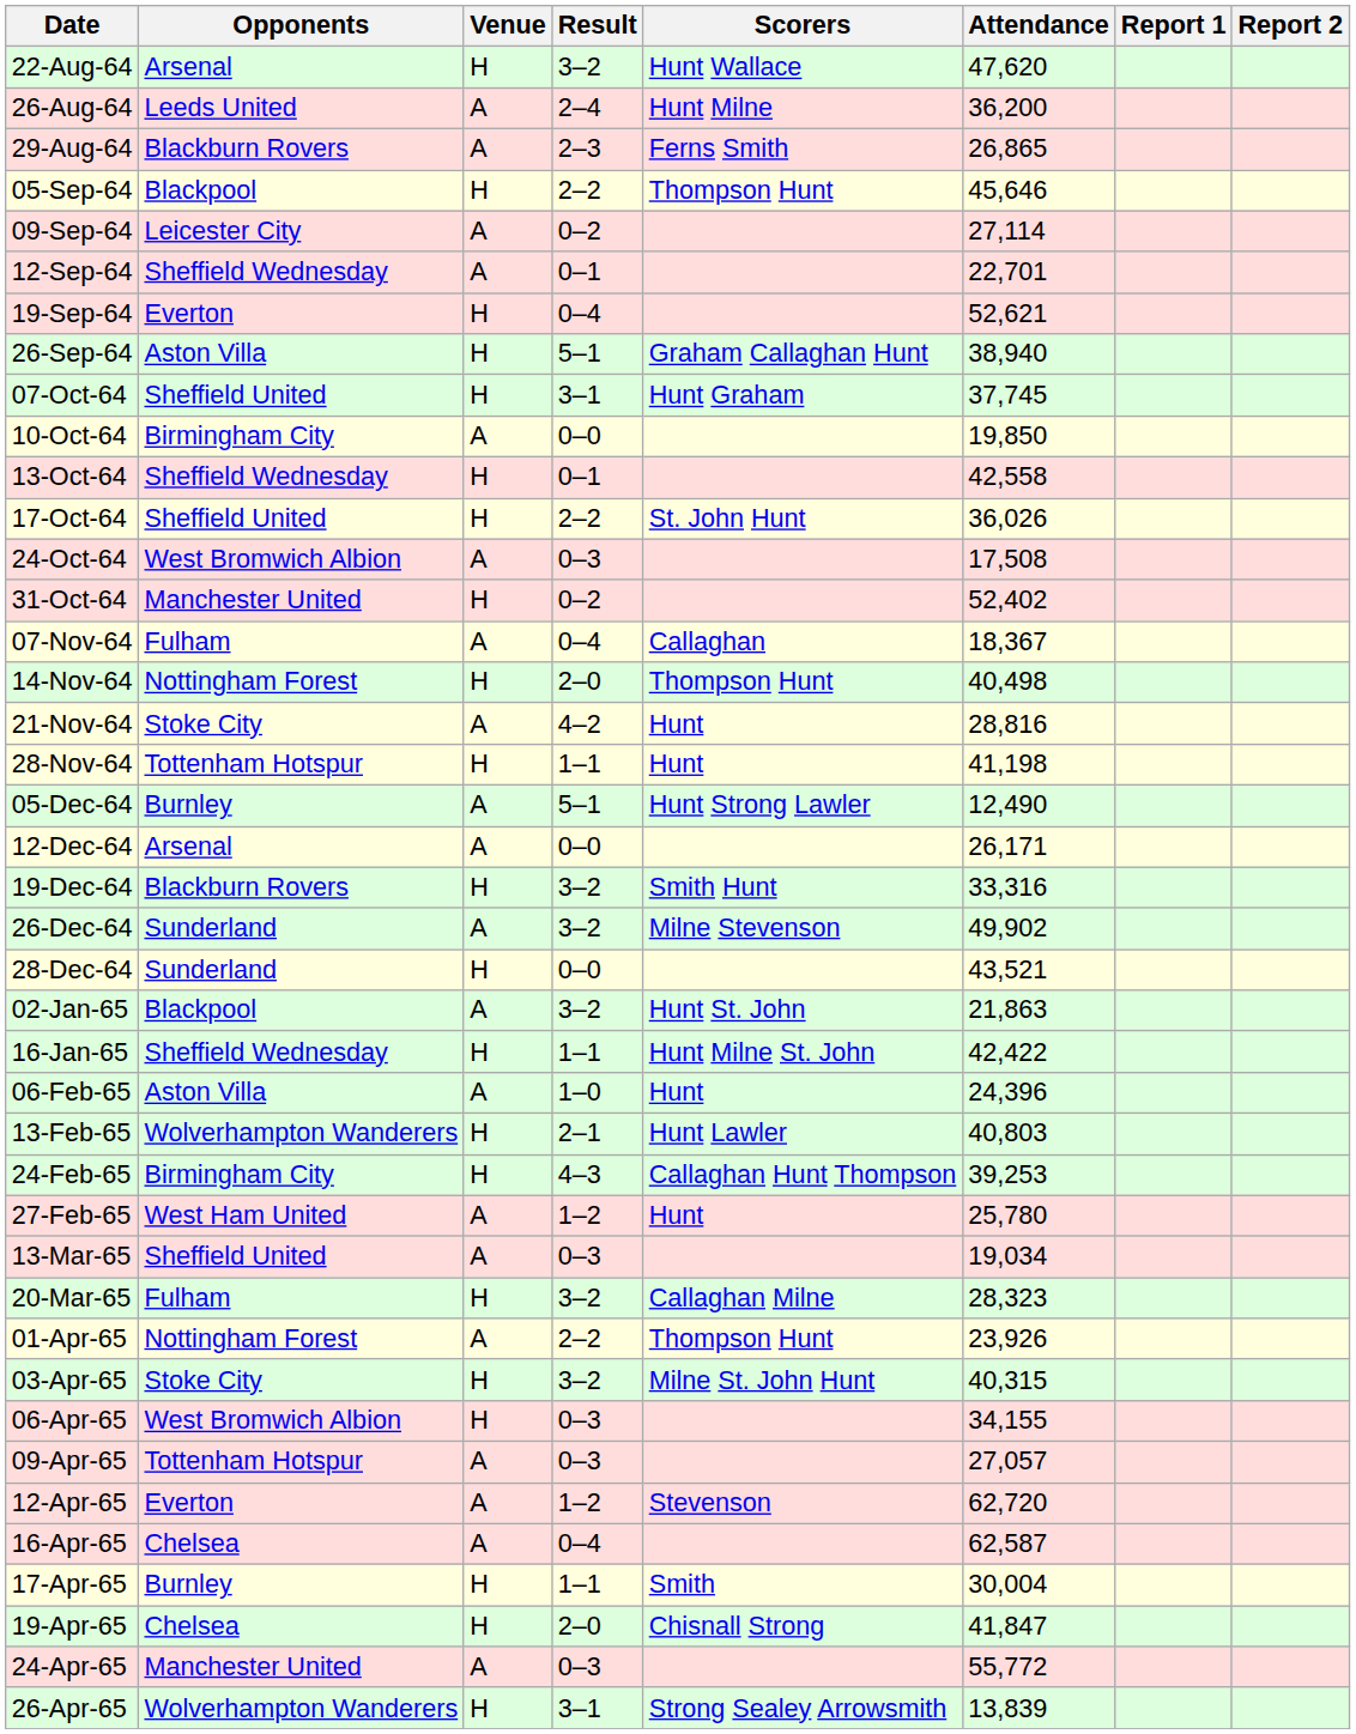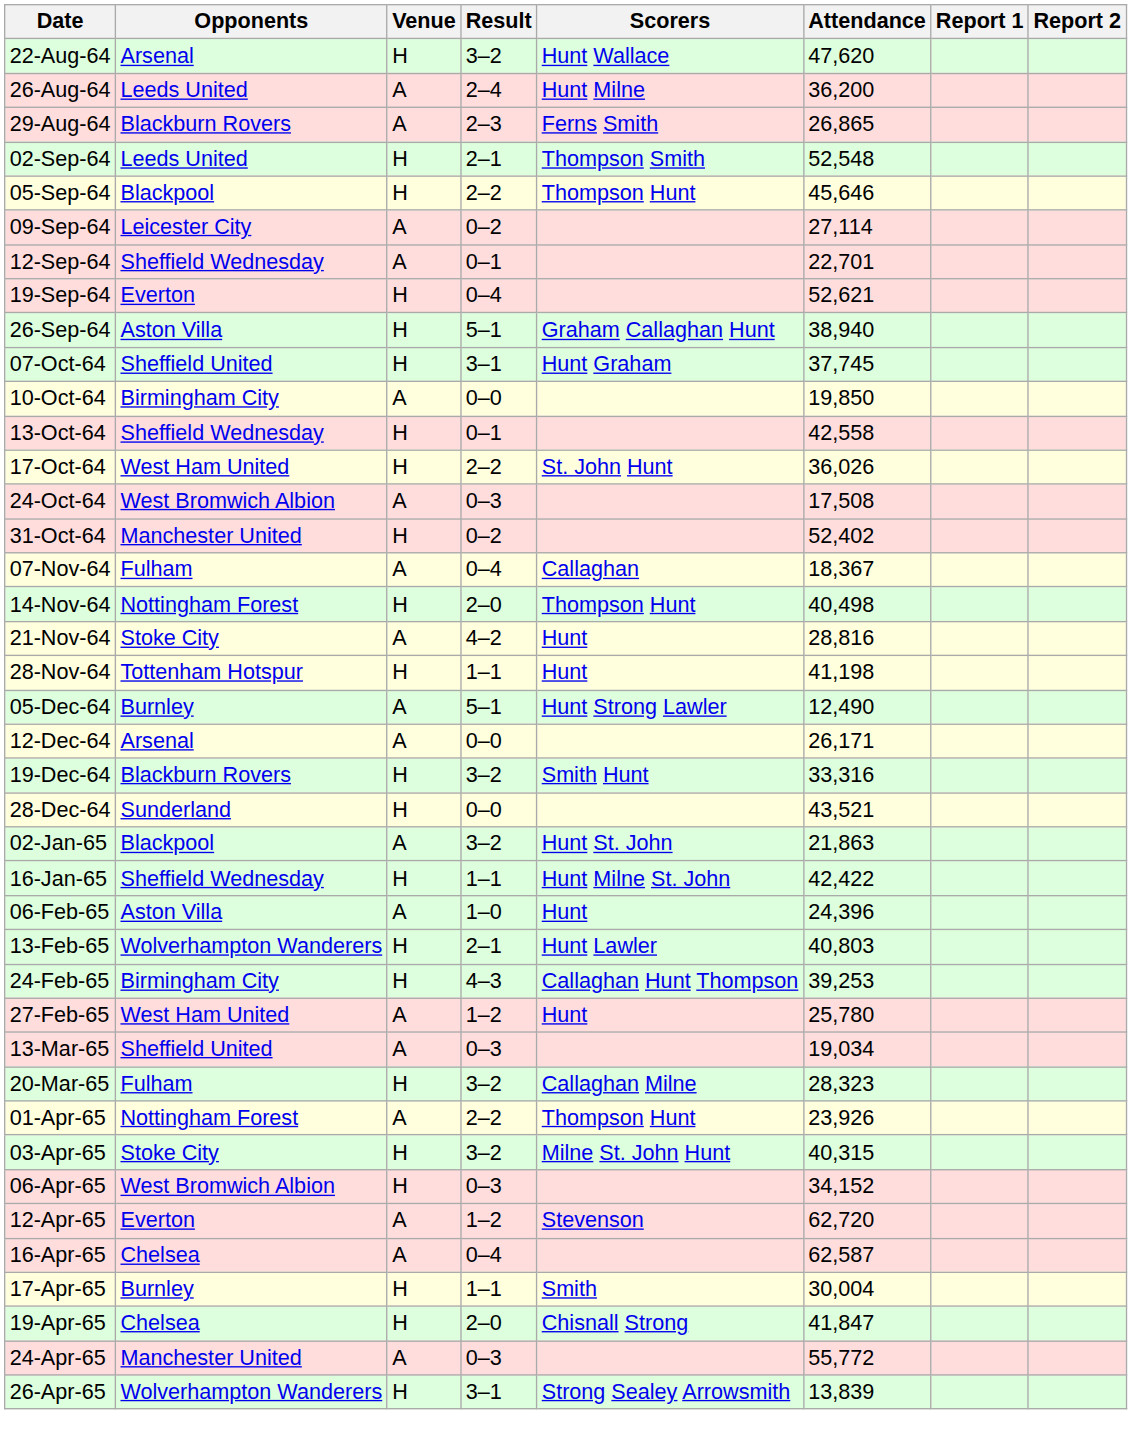 <table class=wikitable>
 <tr>
 <th>Date</th>
 <th>Opponents</th>
 <th>Venue</th>
 <th>Result</th>
 <th>Scorers</th>
 <th>Attendance</th>
 <th>Report 1</th>
 <th>Report 2</th>
 </tr>
 <tr bgcolor="#ddffdd">
 <td>22-Aug-64</td>
 <td><a href='#'>Arsenal</a></td>
 <td>H</td>
 <td>3–2</td>
 <td><a href='#'>Hunt</a>  <a href='#'>Wallace</a> </td>
 <td>47,620</td>
 <td></td>
 <td></td>
 </tr>
 <tr bgcolor="#ffdddd">
 <td>26-Aug-64</td>
 <td><a href='#'>Leeds United</a></td>
 <td>A</td>
 <td>2–4</td>
 <td><a href='#'>Hunt</a>  <a href='#'>Milne</a> </td>
 <td>36,200</td>
 <td></td>
 <td></td>
 </tr>
 <tr bgcolor="#ffdddd">
 <td>29-Aug-64</td>
 <td><a href='#'>Blackburn Rovers</a></td>
 <td>A</td>
 <td>2–3</td>
 <td><a href='#'>Ferns</a>  <a href='#'>Smith</a> </td>
 <td>26,865</td>
+<td></td>
+<td></td>
+</tr>
+<tr bgcolor="#ddffdd">
+<td>02-Sep-64</td>
+<td><a href='#'>Leeds United</a></td>
+<td>H</td>
+<td>2–1</td>
+<td><a href='#'>Thompson</a>  <a href='#'>Smith</a> </td>
+<td>52,548</td>
 <td></td>
 <td></td>
 </tr>
 <tr bgcolor="#ffffdd">
 <td>05-Sep-64</td>
 <td><a href='#'>Blackpool</a></td>
 <td>H</td>
 <td>2–2</td>
 <td><a href='#'>Thompson</a>  <a href='#'>Hunt</a> </td>
 <td>45,646</td>
 <td></td>
 <td></td>
 </tr>
 <tr bgcolor="#ffdddd">
 <td>09-Sep-64</td>
 <td><a href='#'>Leicester City</a></td>
 <td>A</td>
 <td>0–2</td>
 <td></td>
 <td>27,114</td>
 <td></td>
 <td></td>
 </tr>
 <tr bgcolor="#ffdddd">
 <td>12-Sep-64</td>
 <td><a href='#'>Sheffield Wednesday</a></td>
 <td>A</td>
 <td>0–1</td>
 <td></td>
 <td>22,701</td>
 <td></td>
 <td></td>
 </tr>
 <tr bgcolor="#ffdddd">
 <td>19-Sep-64</td>
 <td><a href='#'>Everton</a></td>
 <td>H</td>
 <td>0–4</td>
 <td></td>
 <td>52,621</td>
 <td></td>
 <td></td>
 </tr>
 <tr bgcolor="#ddffdd">
 <td>26-Sep-64</td>
 <td><a href='#'>Aston Villa</a></td>
 <td>H</td>
 <td>5–1</td>
 <td><a href='#'>Graham</a>  <a href='#'>Callaghan</a>  <a href='#'>Hunt</a> </td>
 <td>38,940</td>
 <td></td>
 <td></td>
 </tr>
 <tr bgcolor="#ddffdd">
 <td>07-Oct-64</td>
 <td><a href='#'>Sheffield United</a></td>
 <td>H</td>
 <td>3–1</td>
 <td><a href='#'>Hunt</a>  <a href='#'>Graham</a> </td>
 <td>37,745</td>
 <td></td>
 <td></td>
 </tr>
 <tr bgcolor="#ffffdd">
 <td>10-Oct-64</td>
 <td><a href='#'>Birmingham City</a></td>
 <td>A</td>
 <td>0–0</td>
 <td></td>
 <td>19,850</td>
 <td></td>
 <td></td>
 </tr>
 <tr bgcolor="#ffdddd">
 <td>13-Oct-64</td>
 <td><a href='#'>Sheffield Wednesday</a></td>
 <td>H</td>
 <td>0–1</td>
 <td></td>
 <td>42,558</td>
 <td></td>
 <td></td>
 </tr>
 <tr bgcolor="#ffffdd">
 <td>17-Oct-64</td>
-<td><a href='#'>Sheffield United</a></td>
+<td><a href='#'>West Ham United</a></td>
 <td>H</td>
 <td>2–2</td>
 <td><a href='#'>St. John</a>  <a href='#'>Hunt</a> </td>
 <td>36,026</td>
 <td></td>
 <td></td>
 </tr>
 <tr bgcolor="#ffdddd">
 <td>24-Oct-64</td>
 <td><a href='#'>West Bromwich Albion</a></td>
 <td>A</td>
 <td>0–3</td>
 <td></td>
 <td>17,508</td>
 <td></td>
 <td></td>
 </tr>
 <tr bgcolor="#ffdddd">
 <td>31-Oct-64</td>
 <td><a href='#'>Manchester United</a></td>
 <td>H</td>
 <td>0–2</td>
 <td></td>
 <td>52,402</td>
 <td></td>
 <td></td>
 </tr>
 <tr bgcolor="#ffffdd">
 <td>07-Nov-64</td>
 <td><a href='#'>Fulham</a></td>
 <td>A</td>
 <td>0–4</td>
 <td><a href='#'>Callaghan</a> </td>
 <td>18,367</td>
 <td></td>
 <td></td>
 </tr>
 <tr bgcolor="#ddffdd">
 <td>14-Nov-64</td>
 <td><a href='#'>Nottingham Forest</a></td>
 <td>H</td>
 <td>2–0</td>
 <td><a href='#'>Thompson</a>  <a href='#'>Hunt</a> </td>
 <td>40,498</td>
 <td></td>
 <td></td>
 </tr>
 <tr bgcolor="#ffffdd">
 <td>21-Nov-64</td>
 <td><a href='#'>Stoke City</a></td>
 <td>A</td>
 <td>4–2</td>
 <td><a href='#'>Hunt</a> </td>
 <td>28,816</td>
 <td></td>
 <td></td>
 </tr>
 <tr bgcolor="#ffffdd">
 <td>28-Nov-64</td>
 <td><a href='#'>Tottenham Hotspur</a></td>
 <td>H</td>
 <td>1–1</td>
 <td><a href='#'>Hunt</a> </td>
 <td>41,198</td>
 <td></td>
 <td></td>
 </tr>
 <tr bgcolor="#ddffdd">
 <td>05-Dec-64</td>
 <td><a href='#'>Burnley</a></td>
 <td>A</td>
 <td>5–1</td>
 <td><a href='#'>Hunt</a>  <a href='#'>Strong</a>  <a href='#'>Lawler</a> </td>
 <td>12,490</td>
 <td></td>
 <td></td>
 </tr>
 <tr bgcolor="#ffffdd">
 <td>12-Dec-64</td>
 <td><a href='#'>Arsenal</a></td>
 <td>A</td>
 <td>0–0</td>
 <td></td>
 <td>26,171</td>
 <td></td>
 <td></td>
 </tr>
 <tr bgcolor="#ddffdd">
 <td>19-Dec-64</td>
 <td><a href='#'>Blackburn Rovers</a></td>
 <td>H</td>
 <td>3–2</td>
 <td><a href='#'>Smith</a>  <a href='#'>Hunt</a> </td>
 <td>33,316</td>
-<td></td>
-<td></td>
-</tr>
-<tr bgcolor="#ddffdd">
-<td>26-Dec-64</td>
-<td><a href='#'>Sunderland</a></td>
-<td>A</td>
-<td>3–2</td>
-<td><a href='#'>Milne</a>  <a href='#'>Stevenson</a> </td>
-<td>49,902</td>
 <td></td>
 <td></td>
 </tr>
 <tr bgcolor="#ffffdd">
 <td>28-Dec-64</td>
 <td><a href='#'>Sunderland</a></td>
 <td>H</td>
 <td>0–0</td>
 <td></td>
 <td>43,521</td>
 <td></td>
 <td></td>
 </tr>
 <tr bgcolor="#ddffdd">
 <td>02-Jan-65</td>
 <td><a href='#'>Blackpool</a></td>
 <td>A</td>
 <td>3–2</td>
 <td><a href='#'>Hunt</a>  <a href='#'>St. John</a> </td>
 <td>21,863</td>
 <td></td>
 <td></td>
 </tr>
 <tr bgcolor="#ddffdd">
 <td>16-Jan-65</td>
 <td><a href='#'>Sheffield Wednesday</a></td>
 <td>H</td>
 <td>1–1</td>
 <td><a href='#'>Hunt</a>  <a href='#'>Milne</a>  <a href='#'>St. John</a> </td>
 <td>42,422</td>
 <td></td>
 <td></td>
 </tr>
 <tr bgcolor="#ddffdd">
 <td>06-Feb-65</td>
 <td><a href='#'>Aston Villa</a></td>
 <td>A</td>
 <td>1–0</td>
 <td><a href='#'>Hunt</a> </td>
 <td>24,396</td>
 <td></td>
 <td></td>
 </tr>
 <tr bgcolor="#ddffdd">
 <td>13-Feb-65</td>
 <td><a href='#'>Wolverhampton Wanderers</a></td>
 <td>H</td>
 <td>2–1</td>
 <td><a href='#'>Hunt</a>  <a href='#'>Lawler</a> </td>
 <td>40,803</td>
 <td></td>
 <td></td>
 </tr>
 <tr bgcolor="#ddffdd">
 <td>24-Feb-65</td>
 <td><a href='#'>Birmingham City</a></td>
 <td>H</td>
 <td>4–3</td>
 <td><a href='#'>Callaghan</a>  <a href='#'>Hunt</a>  <a href='#'>Thompson</a> </td>
 <td>39,253</td>
 <td></td>
 <td></td>
 </tr>
 <tr bgcolor="#ffdddd">
 <td>27-Feb-65</td>
 <td><a href='#'>West Ham United</a></td>
 <td>A</td>
 <td>1–2</td>
 <td><a href='#'>Hunt</a> </td>
 <td>25,780</td>
 <td></td>
 <td></td>
 </tr>
 <tr bgcolor="#ffdddd">
 <td>13-Mar-65</td>
 <td><a href='#'>Sheffield United</a></td>
 <td>A</td>
 <td>0–3</td>
 <td></td>
 <td>19,034</td>
 <td></td>
 <td></td>
 </tr>
 <tr bgcolor="#ddffdd">
 <td>20-Mar-65</td>
 <td><a href='#'>Fulham</a></td>
 <td>H</td>
 <td>3–2</td>
 <td><a href='#'>Callaghan</a>  <a href='#'>Milne</a> </td>
 <td>28,323</td>
 <td></td>
 <td></td>
 </tr>
 <tr bgcolor="#ffffdd">
 <td>01-Apr-65</td>
 <td><a href='#'>Nottingham Forest</a></td>
 <td>A</td>
 <td>2–2</td>
 <td><a href='#'>Thompson</a>  <a href='#'>Hunt</a> </td>
 <td>23,926</td>
 <td></td>
 <td></td>
 </tr>
 <tr bgcolor="#ddffdd">
 <td>03-Apr-65</td>
 <td><a href='#'>Stoke City</a></td>
 <td>H</td>
 <td>3–2</td>
 <td><a href='#'>Milne</a>  <a href='#'>St. John</a>  <a href='#'>Hunt</a> </td>
 <td>40,315</td>
 <td></td>
 <td></td>
 </tr>
 <tr bgcolor="#ffdddd">
 <td>06-Apr-65</td>
 <td><a href='#'>West Bromwich Albion</a></td>
 <td>H</td>
 <td>0–3</td>
 <td></td>
-<td>34,155</td>
-<td></td>
-<td></td>
-</tr>
-<tr bgcolor="#ffdddd">
-<td>09-Apr-65</td>
-<td><a href='#'>Tottenham Hotspur</a></td>
-<td>A</td>
-<td>0–3</td>
-<td></td>
-<td>27,057</td>
+<td>34,152</td>
 <td></td>
 <td></td>
 </tr>
 <tr bgcolor="#ffdddd">
 <td>12-Apr-65</td>
 <td><a href='#'>Everton</a></td>
 <td>A</td>
 <td>1–2</td>
 <td><a href='#'>Stevenson</a> </td>
 <td>62,720</td>
 <td></td>
 <td></td>
 </tr>
 <tr bgcolor="#ffdddd">
 <td>16-Apr-65</td>
 <td><a href='#'>Chelsea</a></td>
 <td>A</td>
 <td>0–4</td>
 <td></td>
 <td>62,587</td>
 <td></td>
 <td></td>
 </tr>
 <tr bgcolor="#ffffdd">
 <td>17-Apr-65</td>
 <td><a href='#'>Burnley</a></td>
 <td>H</td>
 <td>1–1</td>
 <td><a href='#'>Smith</a> </td>
 <td>30,004</td>
 <td></td>
 <td></td>
 </tr>
 <tr bgcolor="#ddffdd">
 <td>19-Apr-65</td>
 <td><a href='#'>Chelsea</a></td>
 <td>H</td>
 <td>2–0</td>
 <td><a href='#'>Chisnall</a>  <a href='#'>Strong</a> </td>
 <td>41,847</td>
 <td></td>
 <td></td>
 </tr>
 <tr bgcolor="#ffdddd">
 <td>24-Apr-65</td>
 <td><a href='#'>Manchester United</a></td>
 <td>A</td>
 <td>0–3</td>
 <td></td>
 <td>55,772</td>
 <td></td>
 <td></td>
 </tr>
 <tr bgcolor="#ddffdd">
 <td>26-Apr-65</td>
 <td><a href='#'>Wolverhampton Wanderers</a></td>
 <td>H</td>
 <td>3–1</td>
 <td><a href='#'>Strong</a>  <a href='#'>Sealey</a>  <a href='#'>Arrowsmith</a> </td>
 <td>13,839</td>
 <td></td>
 <td></td>
 </tr>
 </table>
